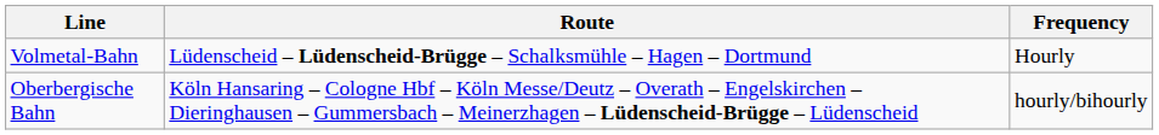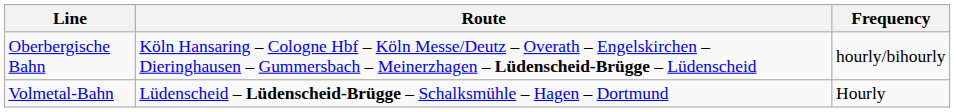 <table class="wikitable">
 <tr>
 <th>Line</th>
 <th>Route</th>
 <th>Frequency</th>
 </tr>
 <tr>
+<td> <a href='#'>Oberbergische Bahn</a></td>
+<td><a href='#'>Köln Hansaring</a> – <a href='#'>Cologne Hbf</a> – <a href='#'>Köln Messe/Deutz</a> – <a href='#'>Overath</a> – <a href='#'>Engelskirchen</a> – <a href='#'>Dieringhausen</a> – <a href='#'>Gummersbach</a> – <a href='#'>Meinerzhagen</a> – <strong>Lüdenscheid-Brügge</strong> – <a href='#'>Lüdenscheid</a></td>
+<td>hourly/bihourly</td>
+</tr>
+<tr>
 <td> <a href='#'>Volmetal-Bahn</a></td>
 <td><a href='#'>Lüdenscheid</a> – <strong>Lüdenscheid-Brügge</strong> – <a href='#'>Schalksmühle</a> – <a href='#'>Hagen</a> – <a href='#'>Dortmund</a></td>
 <td>Hourly</td>
 </tr>
-<tr>
-<td> <a href='#'>Oberbergische Bahn</a></td>
-<td><a href='#'>Köln Hansaring</a> – <a href='#'>Cologne Hbf</a> – <a href='#'>Köln Messe/Deutz</a> – <a href='#'>Overath</a> – <a href='#'>Engelskirchen</a> – <a href='#'>Dieringhausen</a> – <a href='#'>Gummersbach</a> – <a href='#'>Meinerzhagen</a> – <strong>Lüdenscheid-Brügge</strong> – <a href='#'>Lüdenscheid</a></td>
-<td>hourly/bihourly</td>
-</tr>
 </table>
